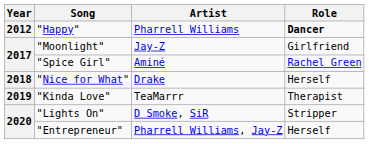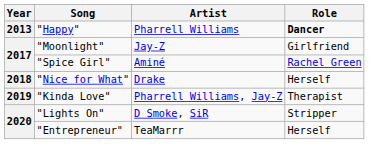 <table class="wikitable plainrowheaders sortable" style="margin-right: 0;">
 <tr>
 <th scope="col">Year</th>
 <th scope="col">Song</th>
 <th scope="col">Artist</th>
 <th scope="col">Role</th>
 </tr>
 <tr>
-<th scope="row">2012</th>
+<th scope="row">2013</th>
 <td>"<a href='#'>Happy</a>"</td>
 <td><a href='#'>Pharrell Williams</a></td>
 <td><strong>Dancer</strong></td>
 </tr>
 <tr>
 <th rowspan="2" scope="row">2017</th>
 <td>"Moonlight"</td>
 <td><a href='#'>Jay-Z</a></td>
 <td>Girlfriend</td>
 </tr>
 <tr>
 <td>"Spice Girl"</td>
 <td><a href='#'>Aminé</a></td>
 <td><a href='#'>Rachel Green</a></td>
 </tr>
 <tr>
 <th scope="row">2018</th>
 <td>"<a href='#'>Nice for What</a>"</td>
 <td><a href='#'>Drake</a></td>
 <td>Herself</td>
 </tr>
 <tr>
 <th scope="row">2019</th>
 <td>"Kinda Love"</td>
-<td>TeaMarrr</td>
+<td><a href='#'>Pharrell Williams</a>, <a href='#'>Jay-Z</a></td>
 <td>Therapist</td>
 </tr>
 <tr>
 <th rowspan="2" scope="row">2020</th>
 <td>"Lights On"</td>
 <td><a href='#'>D Smoke</a>, <a href='#'>SiR</a></td>
 <td>Stripper</td>
 </tr>
 <tr>
 <td>"Entrepreneur"</td>
-<td><a href='#'>Pharrell Williams</a>, <a href='#'>Jay-Z</a></td>
+<td>TeaMarrr</td>
 <td>Herself</td>
 </tr>
 </table>
